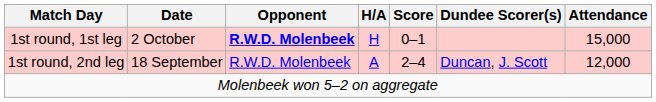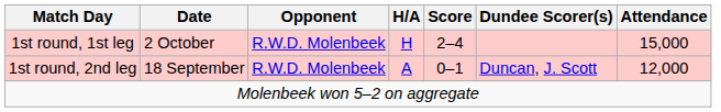 <table class="wikitable" style="text-align:center">
 <tr>
 <th>Match Day</th>
 <th>Date</th>
 <th>Opponent</th>
 <th>H/A</th>
 <th>Score</th>
 <th>Dundee Scorer(s)</th>
 <th>Attendance</th>
 </tr>
 <tr bgcolor="#FFCCCC">
 <td>1st round, 1st leg</td>
 <td align="left">2 October</td>
-<td align="left"><strong> <a href='#'>R.W.D. Molenbeek</a></strong></td>
+<td align="left"> <a href='#'>R.W.D. Molenbeek</a></td>
 <td><a href='#'>H</a></td>
-<td>0–1</td>
+<td>2–4</td>
 <td align="left"></td>
 <td>15,000</td>
 </tr>
 <tr bgcolor="#FFCCCC">
 <td>1st round, 2nd leg</td>
 <td align="left">18 September</td>
 <td align="left"> <a href='#'>R.W.D. Molenbeek</a></td>
 <td><a href='#'>A</a></td>
-<td>2–4</td>
+<td>0–1</td>
 <td align="left"><a href='#'>Duncan</a>, <a href='#'>J. Scott</a></td>
 <td>12,000</td>
 </tr>
 <tr>
 <td colspan="7"><em>Molenbeek won 5–2 on aggregate</em></td>
 </tr>
 </table>
